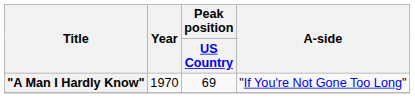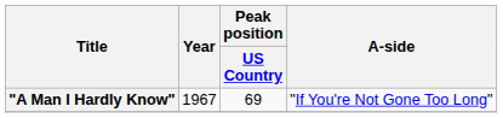 <table class="wikitable plainrowheaders" style="text-align:center;">
 <tr>
 <th scope="col" rowspan = "2">Title</th>
 <th scope="col" rowspan = "2">Year</th>
 <th scope="col" colspan="1">Peak<br>position</th>
 <th scope="col" rowspan = "2">A-side</th>
 </tr>
 <tr>
 <th><a href='#'>US<br>Country</a><br></th>
 </tr>
 <tr>
 <th scope = "row">"A Man I Hardly Know"</th>
-<td>1970</td>
+<td>1967</td>
 <td>69</td>
 <td>"<a href='#'>If You're Not Gone Too Long</a>"</td>
 </tr>
 <tr>
 </tr>
 </table>
